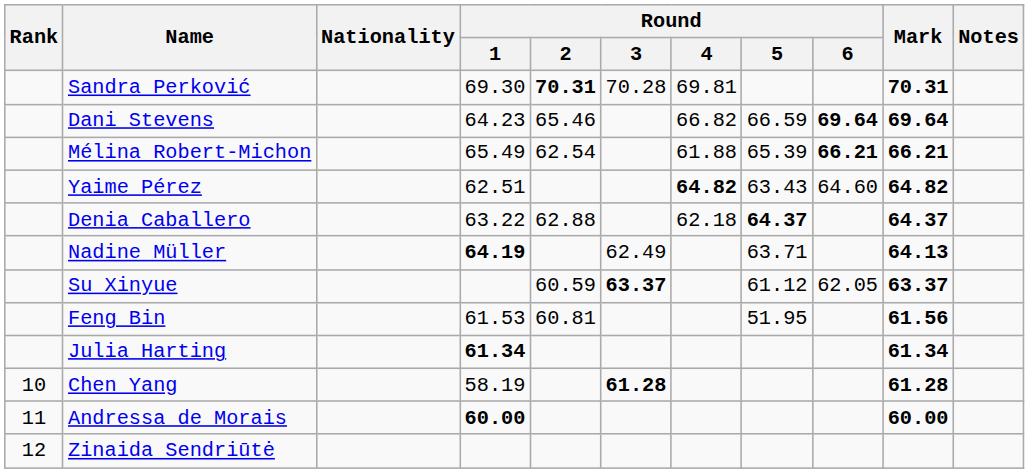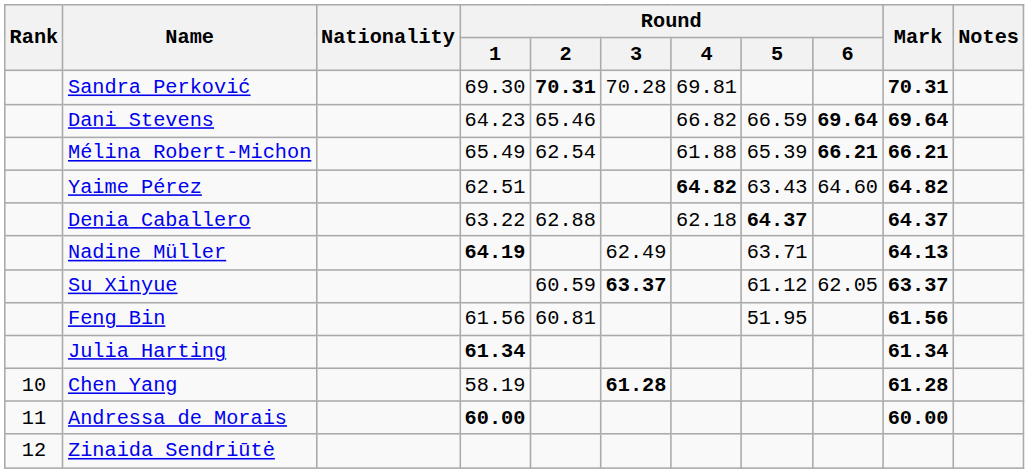 <table class="wikitable sortable" style="text-align:center">
 <tr>
 <th rowspan=2>Rank</th>
 <th rowspan=2>Name</th>
 <th rowspan=2>Nationality</th>
 <th colspan=6>Round</th>
 <th rowspan=2>Mark</th>
 <th rowspan=2>Notes</th>
 </tr>
 <tr>
 <th>1</th>
 <th>2</th>
 <th>3</th>
 <th>4</th>
 <th>5</th>
 <th>6</th>
 </tr>
 <tr>
 <td></td>
 <td align=left><a href='#'>Sandra Perković</a></td>
 <td align=left></td>
 <td>69.30</td>
 <td><strong>70.31</strong></td>
 <td>70.28</td>
 <td>69.81</td>
 <td></td>
 <td></td>
 <td><strong>70.31</strong></td>
 <td></td>
 </tr>
 <tr>
 <td></td>
 <td align=left><a href='#'>Dani Stevens</a></td>
 <td align=left></td>
 <td>64.23</td>
 <td>65.46</td>
 <td></td>
 <td>66.82</td>
 <td>66.59</td>
 <td><strong>69.64</strong></td>
 <td><strong>69.64</strong></td>
 <td><strong></strong></td>
 </tr>
 <tr>
 <td></td>
 <td align=left><a href='#'>Mélina Robert-Michon</a></td>
 <td align=left></td>
 <td>65.49</td>
 <td>62.54</td>
 <td></td>
 <td>61.88</td>
 <td>65.39</td>
 <td><strong>66.21</strong></td>
 <td><strong>66.21</strong></td>
 <td></td>
 </tr>
 <tr>
 <td></td>
 <td align=left><a href='#'>Yaime Pérez</a></td>
 <td align=left></td>
 <td>62.51</td>
 <td></td>
 <td></td>
 <td><strong>64.82</strong></td>
 <td>63.43</td>
 <td>64.60</td>
 <td><strong>64.82</strong></td>
 <td></td>
 </tr>
 <tr>
 <td></td>
 <td align=left><a href='#'>Denia Caballero</a></td>
 <td align=left></td>
 <td>63.22</td>
 <td>62.88</td>
 <td></td>
 <td>62.18</td>
 <td><strong>64.37</strong></td>
 <td></td>
 <td><strong>64.37</strong></td>
 <td></td>
 </tr>
 <tr>
 <td></td>
 <td align=left><a href='#'>Nadine Müller</a></td>
 <td align=left></td>
 <td><strong>64.19</strong></td>
 <td></td>
 <td>62.49</td>
 <td></td>
 <td>63.71</td>
 <td></td>
 <td><strong>64.13</strong></td>
 <td></td>
 </tr>
 <tr>
 <td></td>
 <td align=left><a href='#'>Su Xinyue</a></td>
 <td align=left></td>
 <td></td>
 <td>60.59</td>
 <td><strong>63.37</strong></td>
 <td></td>
 <td>61.12</td>
 <td>62.05</td>
 <td><strong>63.37</strong></td>
 <td></td>
 </tr>
 <tr>
 <td></td>
 <td align=left><a href='#'>Feng Bin</a></td>
 <td align=left></td>
-<td>61.53</td>
+<td>61.56</td>
 <td>60.81</td>
 <td></td>
 <td></td>
 <td>51.95</td>
 <td></td>
 <td><strong>61.56</strong></td>
 <td></td>
 </tr>
 <tr>
 <td></td>
 <td align=left><a href='#'>Julia Harting</a></td>
 <td align=left></td>
 <td><strong>61.34</strong></td>
 <td></td>
 <td></td>
 <td></td>
 <td></td>
 <td></td>
 <td><strong>61.34</strong></td>
 <td></td>
 </tr>
 <tr>
 <td>10</td>
 <td align=left><a href='#'>Chen Yang</a></td>
 <td align=left></td>
 <td>58.19</td>
 <td></td>
 <td><strong>61.28</strong></td>
 <td></td>
 <td></td>
 <td></td>
 <td><strong>61.28</strong></td>
 <td></td>
 </tr>
 <tr>
 <td>11</td>
 <td align=left><a href='#'>Andressa de Morais</a></td>
 <td align=left></td>
 <td><strong>60.00</strong></td>
 <td></td>
 <td></td>
 <td></td>
 <td></td>
 <td></td>
 <td><strong>60.00</strong></td>
 <td></td>
 </tr>
 <tr>
 <td>12</td>
 <td align=left><a href='#'>Zinaida Sendriūtė</a></td>
 <td align=left></td>
 <td></td>
 <td></td>
 <td></td>
 <td></td>
 <td></td>
 <td></td>
 <td><strong></strong></td>
 <td></td>
 </tr>
 </table>
